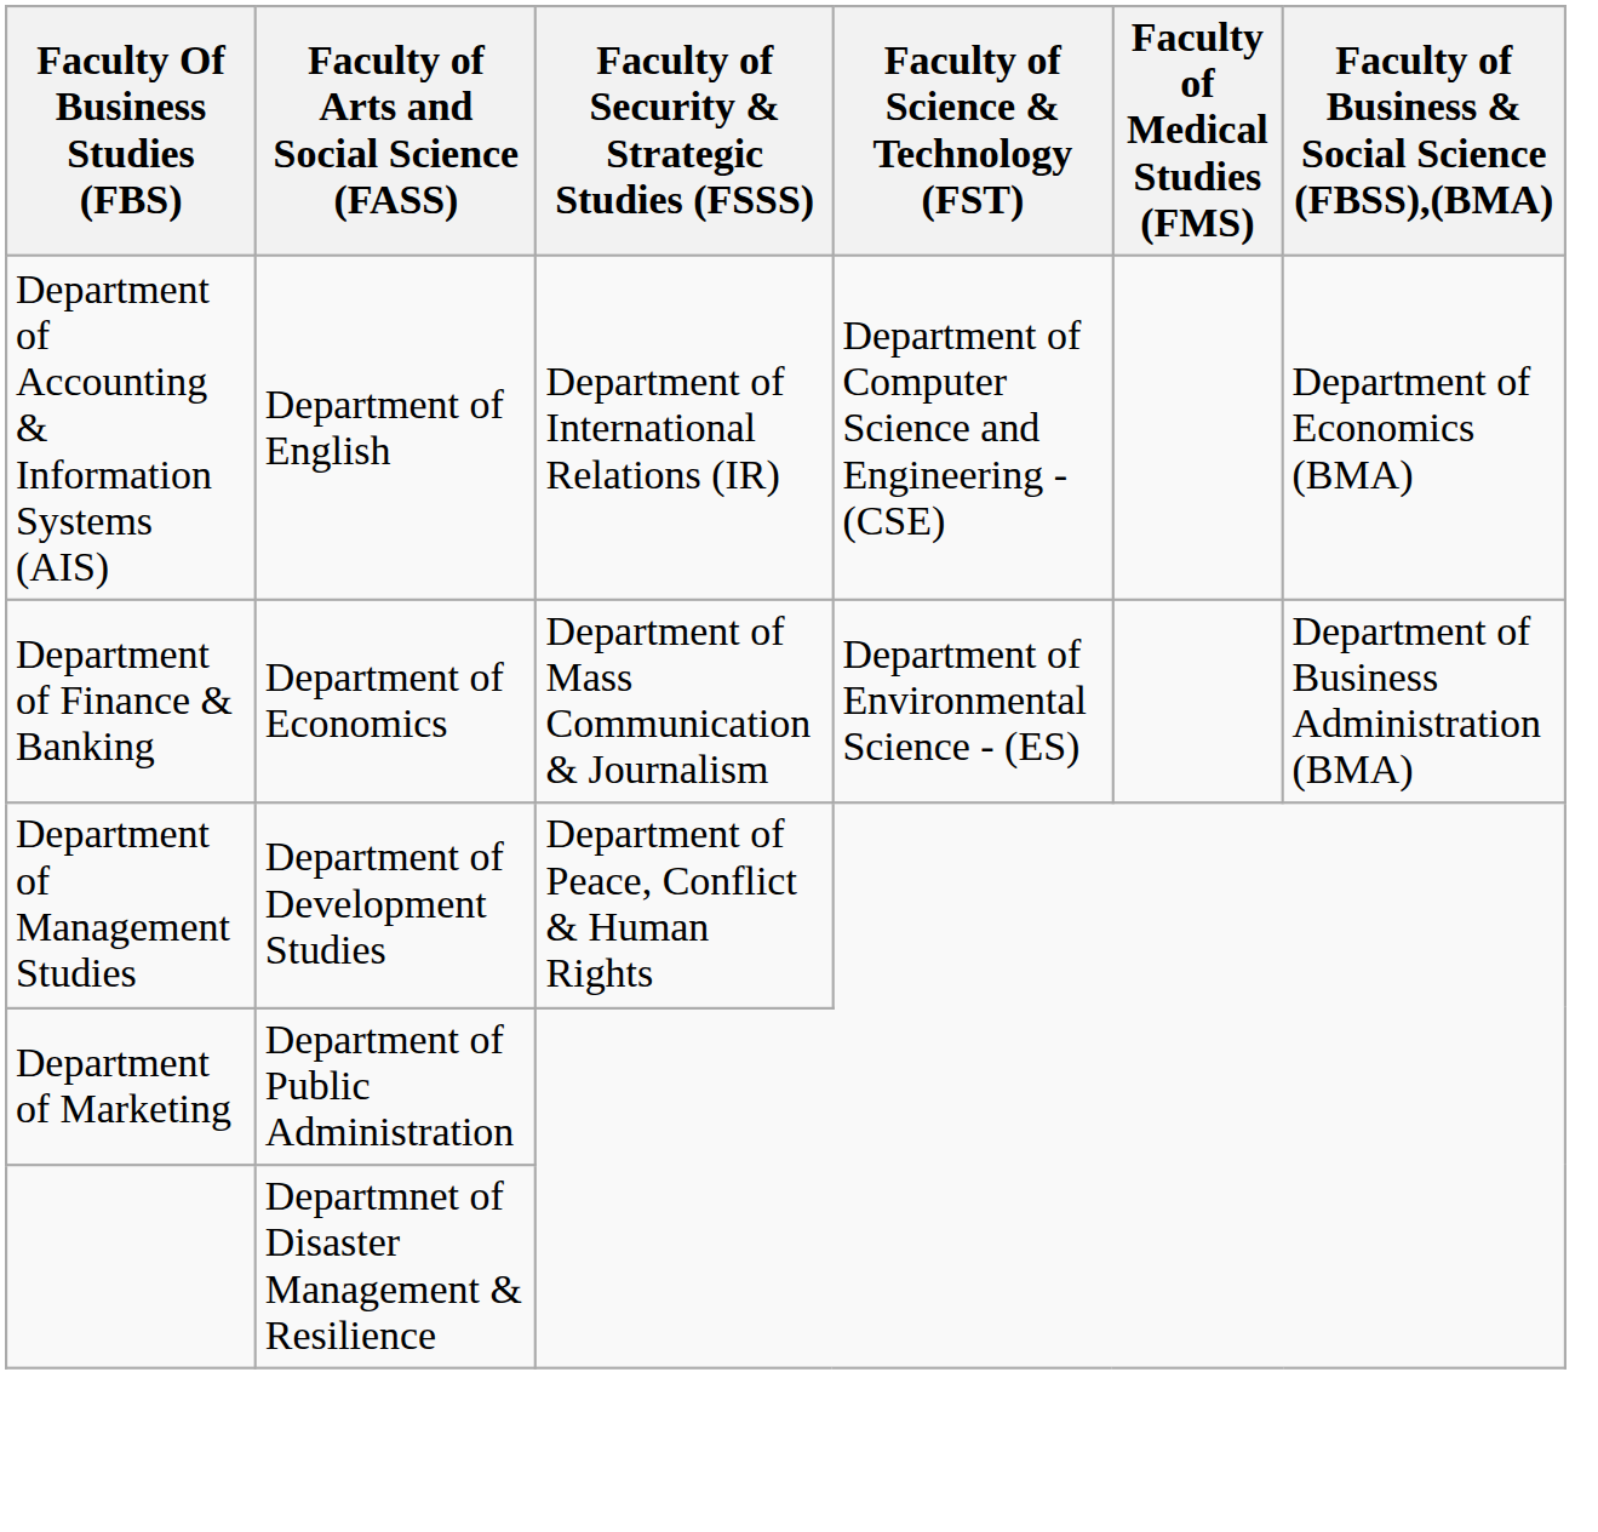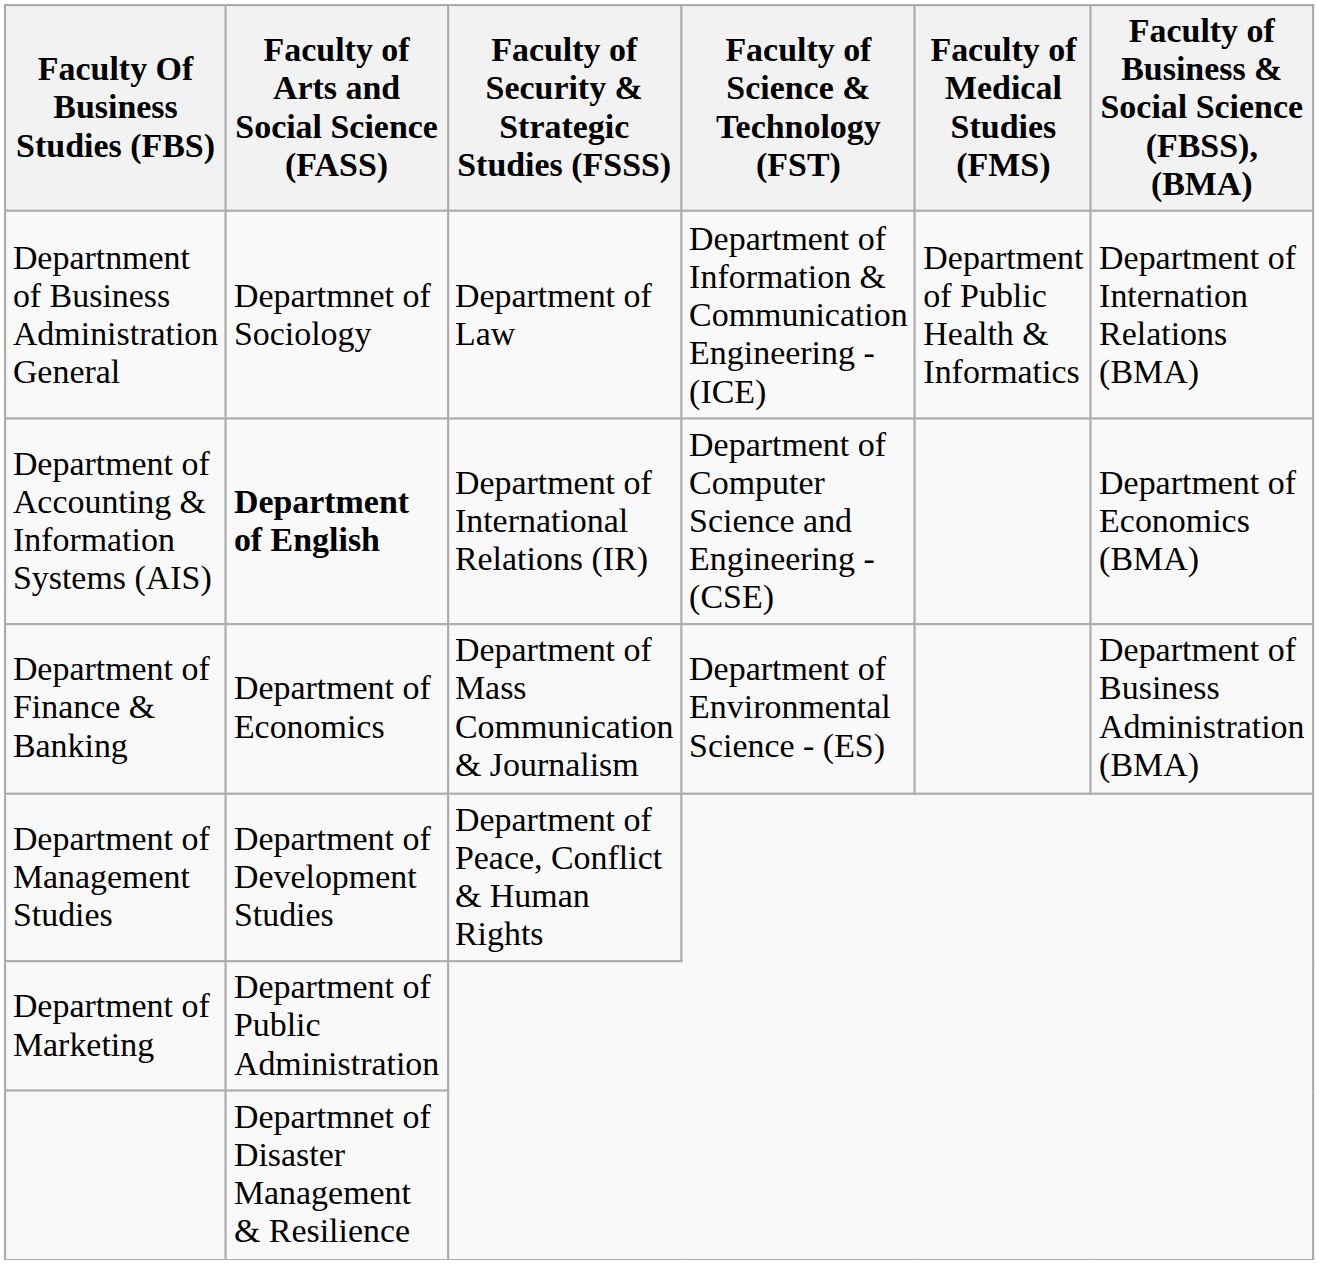 <table class="wikitable">
 <tr>
 <th>Faculty Of Business Studies (FBS)</th>
 <th>Faculty of Arts and Social Science (FASS)</th>
 <th>Faculty of Security & Strategic Studies (FSSS)</th>
 <th>Faculty of Science & Technology (FST)</th>
 <th>Faculty of Medical Studies (FMS)</th>
 <th>Faculty of Business & Social Science (FBSS),(BMA)</th>
 </tr>
 <tr>
+<td>Departnment of Business Administration  General</td>
+<td>Departmnet of Sociology</td>
+<td>Department of Law</td>
+<td>Department of Information & Communication Engineering - (ICE)</td>
+<td>Department of Public Health & Informatics</td>
+<td>Department of Internation Relations (BMA)</td>
+</tr>
+<tr>
 <td>Department of Accounting & Information Systems (AIS)</td>
-<td>Department of English</td>
+<td><strong>Department of English</strong></td>
 <td>Department of International Relations (IR)</td>
 <td>Department of Computer Science and Engineering - (CSE)</td>
 <td></td>
 <td>Department of Economics (BMA)</td>
 </tr>
 <tr>
 <td>Department of Finance & Banking</td>
 <td>Department of Economics</td>
 <td>Department of Mass Communication & Journalism</td>
 <td>Department of Environmental Science - (ES)</td>
 <td></td>
 <td>Department of Business Administration (BMA)</td>
 </tr>
 <tr>
 <td>Department of Management Studies</td>
 <td>Department of Development Studies</td>
 <td>Department of Peace, Conflict & Human Rights</td>
 </tr>
 <tr>
 <td>Department of Marketing</td>
 <td>Department of Public Administration</td>
 </tr>
 <tr>
 <td></td>
 <td>Departmnet of Disaster Management & Resilience</td>
 </tr>
 </table>
